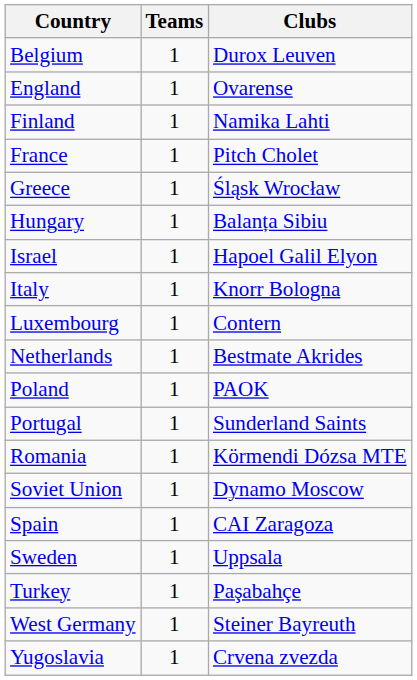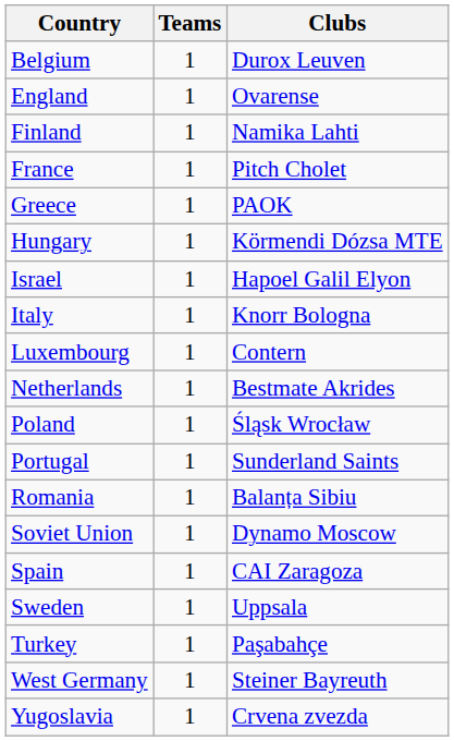 <table class="wikitable" style="margin-left:0.5em;">
 <tr>
 <th>Country</th>
 <th>Teams</th>
 <th colspan=5>Clubs</th>
 </tr>
 <tr>
 <td> <a href='#'>Belgium</a></td>
 <td align=center>1</td>
 <td><a href='#'>Durox Leuven</a></td>
 </tr>
 <tr>
 <td> <a href='#'>England</a></td>
 <td align=center>1</td>
 <td><a href='#'>Ovarense</a></td>
 </tr>
 <tr>
 <td> <a href='#'>Finland</a></td>
 <td align=center>1</td>
 <td><a href='#'>Namika Lahti</a></td>
 </tr>
 <tr>
 <td> <a href='#'>France</a></td>
 <td align=center>1</td>
 <td><a href='#'>Pitch Cholet</a></td>
 </tr>
 <tr>
 <td> <a href='#'>Greece</a></td>
 <td align=center>1</td>
-<td><a href='#'>Śląsk Wrocław</a></td>
+<td><a href='#'>PAOK</a></td>
 </tr>
 <tr>
 <td> <a href='#'>Hungary</a></td>
 <td align=center>1</td>
-<td><a href='#'>Balanța Sibiu</a></td>
+<td><a href='#'>Körmendi Dózsa MTE</a></td>
 </tr>
 <tr>
 <td> <a href='#'>Israel</a></td>
 <td align=center>1</td>
 <td><a href='#'>Hapoel Galil Elyon</a></td>
 </tr>
 <tr>
 <td> <a href='#'>Italy</a></td>
 <td align=center>1</td>
 <td><a href='#'>Knorr Bologna</a></td>
 </tr>
 <tr>
 <td> <a href='#'>Luxembourg</a></td>
 <td align=center>1</td>
 <td><a href='#'>Contern</a></td>
 </tr>
 <tr>
 <td> <a href='#'>Netherlands</a></td>
 <td align=center>1</td>
 <td><a href='#'>Bestmate Akrides</a></td>
 </tr>
 <tr>
 <td> <a href='#'>Poland</a></td>
 <td align=center>1</td>
-<td><a href='#'>PAOK</a></td>
+<td><a href='#'>Śląsk Wrocław</a></td>
 </tr>
 <tr>
 <td> <a href='#'>Portugal</a></td>
 <td align=center>1</td>
 <td><a href='#'>Sunderland Saints</a></td>
 </tr>
 <tr>
 <td> <a href='#'>Romania</a></td>
 <td align=center>1</td>
-<td><a href='#'>Körmendi Dózsa MTE</a></td>
+<td><a href='#'>Balanța Sibiu</a></td>
 </tr>
 <tr>
 <td> <a href='#'>Soviet Union</a></td>
 <td align=center>1</td>
 <td><a href='#'>Dynamo Moscow</a></td>
 </tr>
 <tr>
 <td> <a href='#'>Spain</a></td>
 <td align=center>1</td>
 <td><a href='#'>CAI Zaragoza</a></td>
 </tr>
 <tr>
 <td> <a href='#'>Sweden</a></td>
 <td align=center>1</td>
 <td><a href='#'>Uppsala</a></td>
 </tr>
 <tr>
 <td> <a href='#'>Turkey</a></td>
 <td align=center>1</td>
 <td><a href='#'>Paşabahçe</a></td>
 </tr>
 <tr>
 <td> <a href='#'>West Germany</a></td>
 <td align=center>1</td>
 <td><a href='#'>Steiner Bayreuth</a></td>
 </tr>
 <tr>
 <td> <a href='#'>Yugoslavia</a></td>
 <td align=center>1</td>
 <td><a href='#'>Crvena zvezda</a></td>
 </tr>
 </table>
